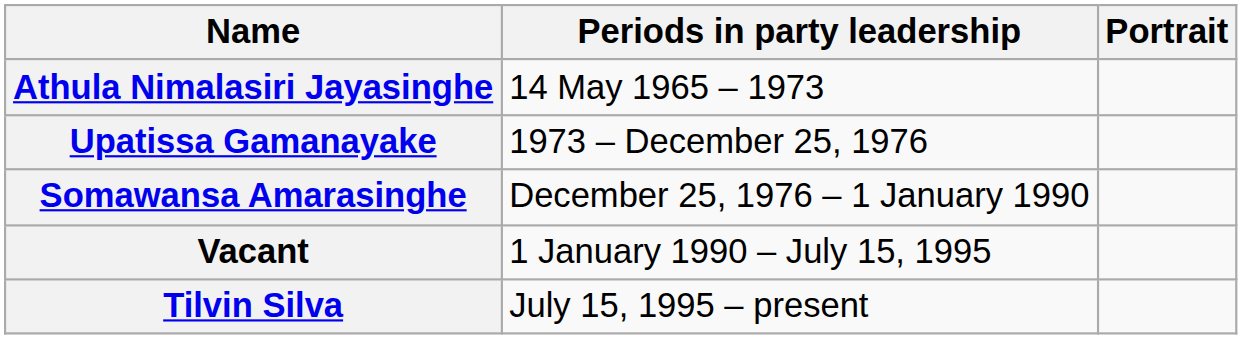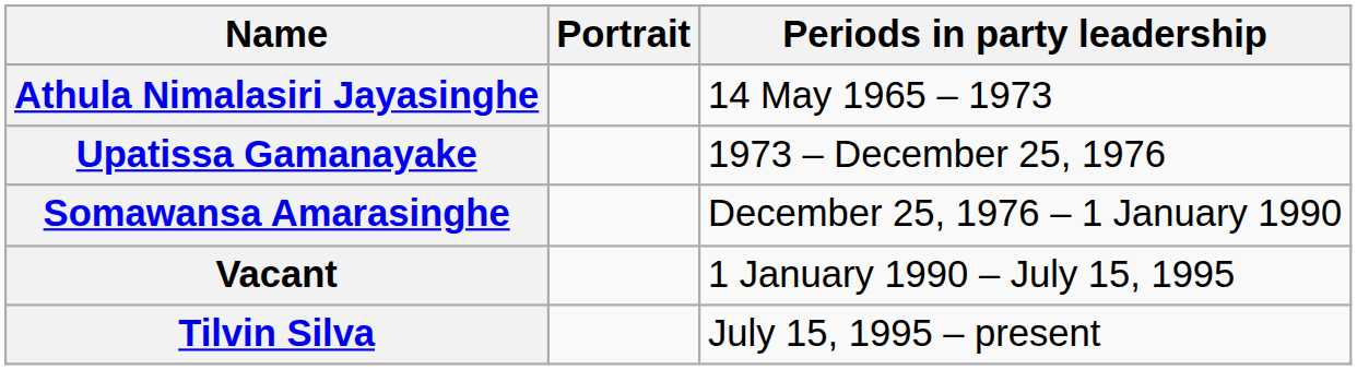 <table class="wikitable">
 <tr>
 <th>Name</th>
+<th>Portrait</th>
 <th>Periods in party leadership</th>
-<th>Portrait</th>
 </tr>
 <tr>
 <th><a href='#'>Athula Nimalasiri Jayasinghe</a></th>
+<td></td>
 <td>14 May 1965 – 1973</td>
-<td></td>
 </tr>
 <tr>
 <th><a href='#'>Upatissa Gamanayake</a></th>
+<td></td>
 <td>1973 – December 25, 1976</td>
-<td></td>
 </tr>
 <tr>
 <th><a href='#'>Somawansa Amarasinghe</a></th>
+<td></td>
 <td>December 25, 1976 – 1 January 1990</td>
-<td></td>
 </tr>
 <tr>
 <th><strong>Vacant</strong></th>
+<td></td>
 <td>1 January 1990 – July 15, 1995</td>
-<td></td>
 </tr>
 <tr>
 <th><a href='#'>Tilvin Silva</a></th>
+<td></td>
 <td>July 15, 1995 – present</td>
-<td></td>
 </tr>
 </table>
